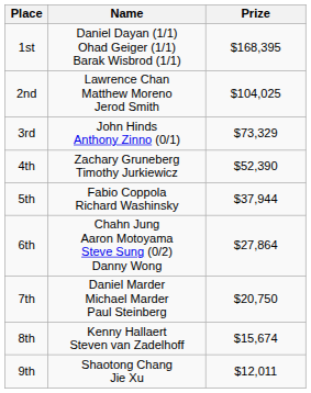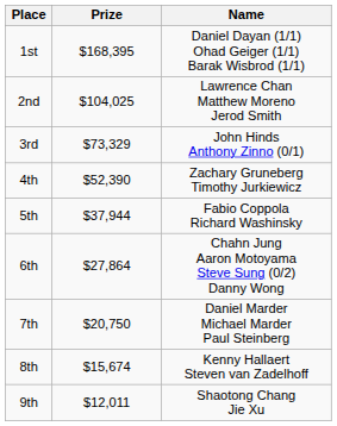 <table class="wikitable">
 <tr>
 <th width="50">Place</th>
+<th width="125">Prize</th>
 <th width="200">Name</th>
-<th width="125">Prize</th>
 </tr>
 <tr>
 <td align = "center">1st</td>
+<td align = "center">$168,395</td>
 <td align = "center">Daniel Dayan (1/1)<br>Ohad Geiger (1/1)<br>Barak Wisbrod (1/1)</td>
-<td align = "center">$168,395</td>
 </tr>
 <tr>
 <td align = "center">2nd</td>
+<td align = "center">$104,025</td>
 <td align = "center">Lawrence Chan<br>Matthew Moreno<br>Jerod Smith</td>
-<td align = "center">$104,025</td>
 </tr>
 <tr>
 <td align = "center">3rd</td>
+<td align = "center">$73,329</td>
 <td align = "center">John Hinds<br><a href='#'>Anthony Zinno</a> (0/1)</td>
-<td align = "center">$73,329</td>
 </tr>
 <tr>
 <td align = "center">4th</td>
+<td align = "center">$52,390</td>
 <td align = "center">Zachary Gruneberg<br>Timothy Jurkiewicz</td>
-<td align = "center">$52,390</td>
 </tr>
 <tr>
 <td align = "center">5th</td>
+<td align = "center">$37,944</td>
 <td align = "center">Fabio Coppola<br>Richard Washinsky</td>
-<td align = "center">$37,944</td>
 </tr>
 <tr>
 <td align = "center">6th</td>
+<td align = "center">$27,864</td>
 <td align = "center">Chahn Jung<br>Aaron Motoyama<br><a href='#'>Steve Sung</a> (0/2)<br>Danny Wong</td>
-<td align = "center">$27,864</td>
 </tr>
 <tr>
 <td align = "center">7th</td>
+<td align = "center">$20,750</td>
 <td align = "center">Daniel Marder<br>Michael Marder<br>Paul Steinberg</td>
-<td align = "center">$20,750</td>
 </tr>
 <tr>
 <td align = "center">8th</td>
+<td align = "center">$15,674</td>
 <td align = "center">Kenny Hallaert<br>Steven van Zadelhoff</td>
-<td align = "center">$15,674</td>
 </tr>
 <tr>
 <td align = "center">9th</td>
+<td align = "center">$12,011</td>
 <td align = "center">Shaotong Chang<br>Jie Xu</td>
-<td align = "center">$12,011</td>
 </tr>
 </table>
